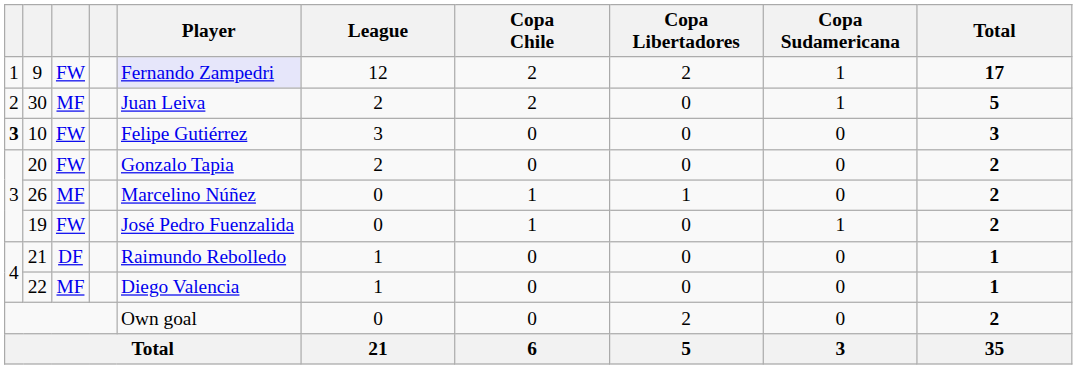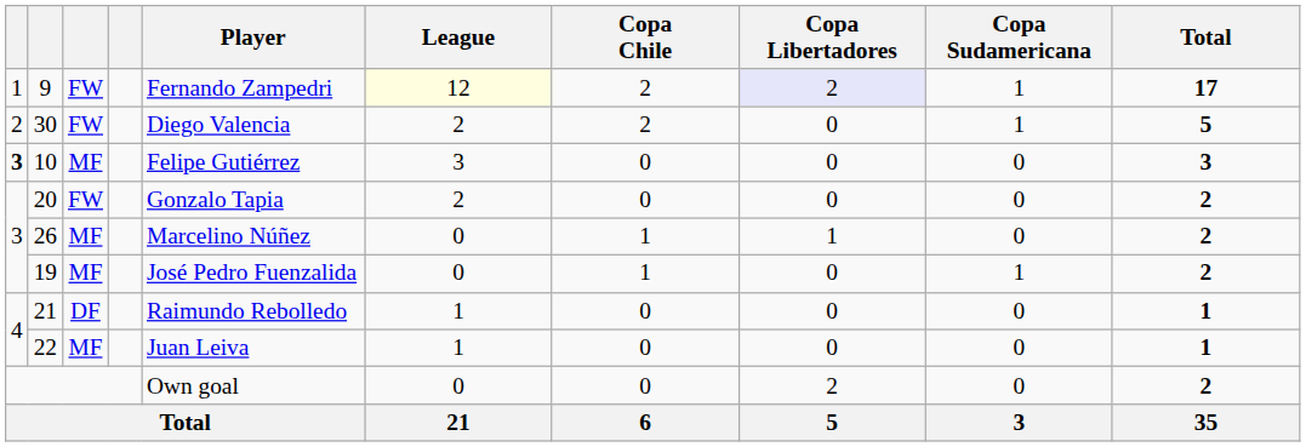 <table class="wikitable sortable" style="text-align:center">
 <tr>
 <th></th>
 <th width=15></th>
 <th width=15></th>
 <th width=15></th>
 <th width=145>Player</th>
 <th width=120>League</th>
 <th width=120>Copa<br>Chile</th>
 <th width=120>Copa<br>Libertadores</th>
 <th width=120>Copa<br>Sudamericana</th>
 <th width=120>Total</th>
 </tr>
 <tr>
 <td>1</td>
 <td>9</td>
 <td><a href='#'>FW</a></td>
 <td></td>
-<td align=left style="background: lavender;"><a href='#'>Fernando Zampedri</a></td>
-<td>12</td>
+<td align=left><a href='#'>Fernando Zampedri</a></td>
+<td style="background: lightyellow;">12</td>
 <td>2</td>
-<td>2</td>
+<td style="background: lavender;">2</td>
 <td>1</td>
 <td><strong>17</strong></td>
 </tr>
 <tr>
 <td>2</td>
 <td>30</td>
-<td><a href='#'>MF</a></td>
+<td><a href='#'>FW</a></td>
 <td></td>
-<td align=left><a href='#'>Juan Leiva</a></td>
+<td align=left><a href='#'>Diego Valencia</a></td>
 <td>2</td>
 <td>2</td>
 <td>0</td>
 <td>1</td>
 <td><strong>5</strong></td>
 </tr>
 <tr>
 <td><strong>3</strong></td>
 <td>10</td>
-<td><a href='#'>FW</a></td>
+<td><a href='#'>MF</a></td>
 <td></td>
 <td align=left><a href='#'>Felipe Gutiérrez</a></td>
 <td>3</td>
 <td>0</td>
 <td>0</td>
 <td>0</td>
 <td><strong>3</strong></td>
 </tr>
 <tr>
 <td rowspan="3">3</td>
 <td>20</td>
 <td><a href='#'>FW</a></td>
 <td></td>
 <td align=left><a href='#'>Gonzalo Tapia</a></td>
 <td>2</td>
 <td>0</td>
 <td>0</td>
 <td>0</td>
 <td><strong>2</strong></td>
 </tr>
 <tr>
 <td>26</td>
 <td><a href='#'>MF</a></td>
 <td></td>
 <td align=left><a href='#'>Marcelino Núñez</a></td>
 <td>0</td>
 <td>1</td>
 <td>1</td>
 <td>0</td>
 <td><strong>2</strong></td>
 </tr>
 <tr>
 <td>19</td>
-<td><a href='#'>FW</a></td>
+<td><a href='#'>MF</a></td>
 <td></td>
 <td align=left><a href='#'>José Pedro Fuenzalida</a></td>
 <td>0</td>
 <td>1</td>
 <td>0</td>
 <td>1</td>
 <td><strong>2</strong></td>
 </tr>
 <tr>
 <td rowspan="2">4</td>
 <td>21</td>
 <td><a href='#'>DF</a></td>
 <td></td>
 <td align=left><a href='#'>Raimundo Rebolledo</a></td>
 <td>1</td>
 <td>0</td>
 <td>0</td>
 <td>0</td>
 <td><strong>1</strong></td>
 </tr>
 <tr>
 <td>22</td>
 <td><a href='#'>MF</a></td>
 <td></td>
-<td align=left><a href='#'>Diego Valencia</a></td>
+<td align=left><a href='#'>Juan Leiva</a></td>
 <td>1</td>
 <td>0</td>
 <td>0</td>
 <td>0</td>
 <td><strong>1</strong></td>
 </tr>
 <tr>
 <td colspan=4></td>
 <td align=left>Own goal</td>
 <td>0</td>
 <td>0</td>
 <td>2</td>
 <td>0</td>
 <td><strong>2</strong></td>
 </tr>
 <tr>
 <th colspan=5>Total</th>
 <th>21</th>
 <th>6</th>
 <th>5</th>
 <th>3</th>
 <th>35</th>
 </tr>
 </table>
